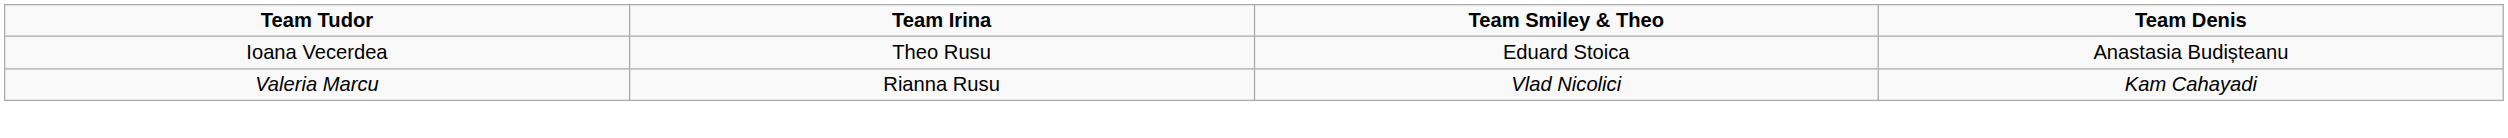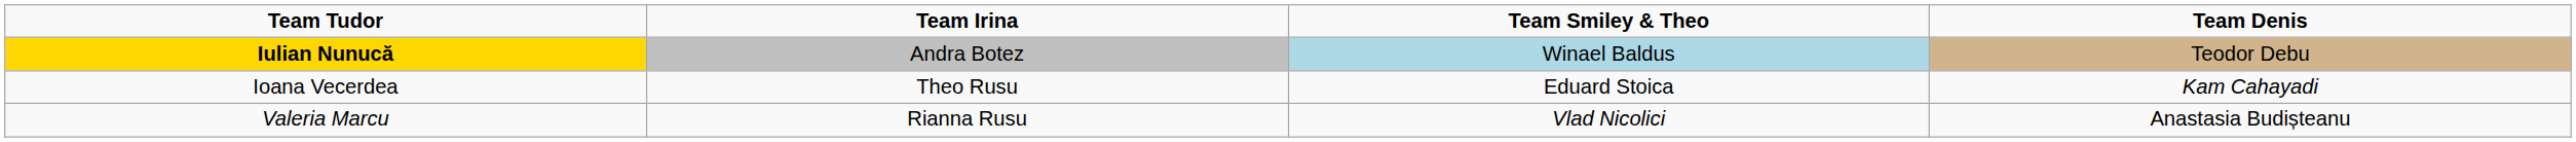 <table class="wikitable"  style="text-align:center; font-size:100%; width:100%;">
 <tr>
 <td style="width:13%;" scope="col" style="background:#afeeee"><strong>Team Tudor</strong></td>
 <td style="width:13%;" scope="col" style="background:#F78FC2"><strong>Team Irina</strong></td>
 <td style="width:13%;" scope="col" style="background:#8deb87"><strong>Team Smiley & Theo</strong></td>
 <td style="width:13%;" scope="col" style="background:#fbb46e"><strong>Team Denis</strong></td>
 </tr>
 <tr>
+<td bgcolor="gold"><strong>Iulian Nunucă</strong></td>
+<td bgcolor="silver">Andra Botez</td>
+<td bgcolor="lightblue">Winael Baldus</td>
+<td bgcolor="tan">Teodor Debu</td>
+</tr>
+<tr>
 <td>Ioana Vecerdea</td>
 <td>Theo Rusu</td>
 <td>Eduard Stoica</td>
-<td>Anastasia Budișteanu</td>
+<td><em>Kam Cahayadi</em></td>
 </tr>
 <tr>
 <td><em>Valeria Marcu</em></td>
 <td>Rianna Rusu</td>
 <td><em>Vlad Nicolici</em></td>
-<td><em>Kam Cahayadi</em></td>
+<td>Anastasia Budișteanu</td>
 </tr>
 </table>
